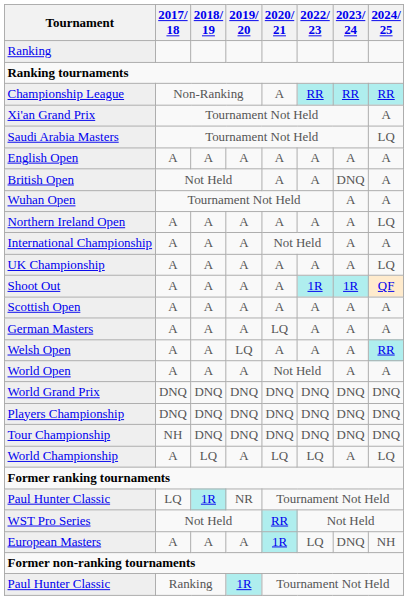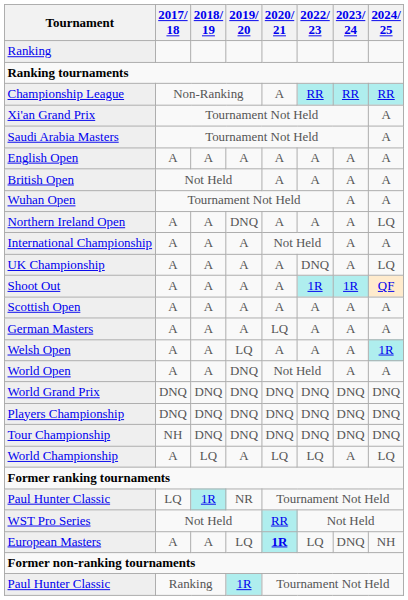 <table class="wikitable" style="font-size:85%;">
 <tr>
 <th>Tournament</th>
 <th><a href='#'>2017/<br>18</a></th>
 <th><a href='#'>2018/<br>19</a></th>
 <th><a href='#'>2019/<br>20</a></th>
 <th><a href='#'>2020/<br>21</a></th>
 <th><a href='#'>2022/<br>23</a></th>
 <th><a href='#'>2023/<br>24</a></th>
 <th><a href='#'>2024/<br>25</a></th>
 </tr>
 <tr>
 <td style="background:#EFEFEF;"><a href='#'>Ranking</a></td>
 <td align="center"></td>
 <td align="center"></td>
 <td align="center"></td>
 <td align="center"></td>
 <td align="center"></td>
 <td align="center"></td>
 <td align="center"></td>
 </tr>
 <tr>
 <td colspan="10"><strong>Ranking tournaments</strong></td>
 </tr>
 <tr>
 <td style="background:#EFEFEF;"><a href='#'>Championship League</a></td>
 <td align="center" colspan="3" style="color:#555555;">Non-Ranking</td>
 <td align="center" style="color:#555555;">A</td>
 <td align="center" style="background:#afeeee;"><a href='#'>RR</a></td>
 <td align="center" style="background:#afeeee;"><a href='#'>RR</a></td>
 <td align="center" style="background:#afeeee;"><a href='#'>RR</a></td>
 </tr>
 <tr>
 <td style="background:#EFEFEF;"><a href='#'>Xi'an Grand Prix</a></td>
 <td align="center" colspan="6" style="color:#555555;">Tournament Not Held</td>
 <td align="center" style="color:#555555;">A</td>
 </tr>
 <tr>
 <td style="background:#EFEFEF;"><a href='#'>Saudi Arabia Masters</a></td>
 <td align="center" colspan="6" style="color:#555555;">Tournament Not Held</td>
-<td align="center" style="color:#555555;">LQ</td>
+<td align="center" style="color:#555555;">A</td>
 </tr>
 <tr>
 <td style="background:#EFEFEF;"><a href='#'>English Open</a></td>
 <td align="center" style="color:#555555;">A</td>
 <td align="center" style="color:#555555;">A</td>
 <td align="center" style="color:#555555;">A</td>
 <td align="center" style="color:#555555;">A</td>
 <td align="center" style="color:#555555;">A</td>
 <td align="center" style="color:#555555;">A</td>
 <td align="center" style="color:#555555;">A</td>
 </tr>
 <tr>
 <td style="background:#EFEFEF;"><a href='#'>British Open</a></td>
 <td align="center" colspan="3" style="color:#555555;">Not Held</td>
 <td align="center" style="color:#555555;">A</td>
 <td align="center" style="color:#555555;">A</td>
-<td align="center" style="color:#555555;">DNQ</td>
+<td align="center" style="color:#555555;">A</td>
 <td align="center" style="color:#555555;">A</td>
 </tr>
 <tr>
 <td style="background:#EFEFEF;"><a href='#'>Wuhan Open</a></td>
 <td align="center" colspan="5" style="color:#555555;">Tournament Not Held</td>
 <td align="center" style="color:#555555;">A</td>
 <td align="center" style="color:#555555;">A</td>
 </tr>
 <tr>
 <td style="background:#EFEFEF;"><a href='#'>Northern Ireland Open</a></td>
 <td align="center" style="color:#555555;">A</td>
 <td align="center" style="color:#555555;">A</td>
-<td align="center" style="color:#555555;">A</td>
+<td align="center" style="color:#555555;">DNQ</td>
 <td align="center" style="color:#555555;">A</td>
 <td align="center" style="color:#555555;">A</td>
 <td align="center" style="color:#555555;">A</td>
 <td align="center" style="color:#555555;">LQ</td>
 </tr>
 <tr>
 <td style="background:#EFEFEF;"><a href='#'>International Championship</a></td>
 <td align="center" style="color:#555555;">A</td>
 <td align="center" style="color:#555555;">A</td>
 <td align="center" style="color:#555555;">A</td>
 <td align="center" colspan="2" style="color:#555555;">Not Held</td>
 <td align="center" style="color:#555555;">A</td>
 <td align="center" style="color:#555555;">A</td>
 </tr>
 <tr>
 <td style="background:#EFEFEF;"><a href='#'>UK Championship</a></td>
 <td align="center" style="color:#555555;">A</td>
 <td align="center" style="color:#555555;">A</td>
 <td align="center" style="color:#555555;">A</td>
 <td align="center" style="color:#555555;">A</td>
-<td align="center" style="color:#555555;">A</td>
+<td align="center" style="color:#555555;">DNQ</td>
 <td align="center" style="color:#555555;">A</td>
 <td align="center" style="color:#555555;">LQ</td>
 </tr>
 <tr>
 <td style="background:#EFEFEF;"><a href='#'>Shoot Out</a></td>
 <td align="center" style="color:#555555;">A</td>
 <td align="center" style="color:#555555;">A</td>
 <td align="center" style="color:#555555;">A</td>
 <td align="center" style="color:#555555;">A</td>
 <td align="center" style="background:#afeeee;"><a href='#'>1R</a></td>
 <td align="center" style="background:#afeeee;"><a href='#'>1R</a></td>
 <td align="center" style="background:#ffebcd;"><a href='#'>QF</a></td>
 </tr>
 <tr>
 <td style="background:#EFEFEF;"><a href='#'>Scottish Open</a></td>
 <td align="center" style="color:#555555;">A</td>
 <td align="center" style="color:#555555;">A</td>
 <td align="center" style="color:#555555;">A</td>
 <td align="center" style="color:#555555;">A</td>
 <td align="center" style="color:#555555;">A</td>
 <td align="center" style="color:#555555;">A</td>
 <td align="center" style="color:#555555;">A</td>
 </tr>
 <tr>
 <td style="background:#EFEFEF;"><a href='#'>German Masters</a></td>
 <td align="center" style="color:#555555;">A</td>
 <td align="center" style="color:#555555;">A</td>
 <td align="center" style="color:#555555;">A</td>
 <td align="center" style="color:#555555;">LQ</td>
 <td align="center" style="color:#555555;">A</td>
 <td align="center" style="color:#555555;">A</td>
 <td align="center" style="color:#555555;">A</td>
 </tr>
 <tr>
 <td style="background:#EFEFEF;"><a href='#'>Welsh Open</a></td>
 <td align="center" style="color:#555555;">A</td>
 <td align="center" style="color:#555555;">A</td>
 <td align="center" style="color:#555555;">LQ</td>
 <td align="center" style="color:#555555;">A</td>
 <td align="center" style="color:#555555;">A</td>
 <td align="center" style="color:#555555;">A</td>
-<td align="center" style="background:#afeeee;"><a href='#'>RR</a></td>
+<td align="center" style="background:#afeeee;"><a href='#'>1R</a></td>
 </tr>
 <tr>
 <td style="background:#EFEFEF;"><a href='#'>World Open</a></td>
 <td align="center" style="color:#555555;">A</td>
 <td align="center" style="color:#555555;">A</td>
-<td align="center" style="color:#555555;">A</td>
+<td align="center" style="color:#555555;">DNQ</td>
 <td align="center" colspan="2" style="color:#555555;">Not Held</td>
 <td align="center" style="color:#555555;">A</td>
 <td align="center" style="color:#555555;">A</td>
 </tr>
 <tr>
 <td style="background:#EFEFEF;"><a href='#'>World Grand Prix</a></td>
 <td align="center" style="color:#555555;">DNQ</td>
 <td align="center" style="color:#555555;">DNQ</td>
 <td align="center" style="color:#555555;">DNQ</td>
 <td align="center" style="color:#555555;">DNQ</td>
 <td align="center" style="color:#555555;">DNQ</td>
 <td align="center" style="color:#555555;">DNQ</td>
 <td align="center" style="color:#555555;">DNQ</td>
 </tr>
 <tr>
 <td style="background:#EFEFEF;"><a href='#'>Players Championship</a></td>
 <td align="center" style="color:#555555;">DNQ</td>
 <td align="center" style="color:#555555;">DNQ</td>
 <td align="center" style="color:#555555;">DNQ</td>
 <td align="center" style="color:#555555;">DNQ</td>
 <td align="center" style="color:#555555;">DNQ</td>
 <td align="center" style="color:#555555;">DNQ</td>
 <td align="center" style="color:#555555;">DNQ</td>
 </tr>
 <tr>
 <td style="background:#EFEFEF;"><a href='#'>Tour Championship</a></td>
 <td align="center" style="color:#555555;">NH</td>
 <td align="center" style="color:#555555;">DNQ</td>
 <td align="center" style="color:#555555;">DNQ</td>
 <td align="center" style="color:#555555;">DNQ</td>
 <td align="center" style="color:#555555;">DNQ</td>
 <td align="center" style="color:#555555;">DNQ</td>
 <td align="center" style="color:#555555;">DNQ</td>
 </tr>
 <tr>
 <td style="background:#EFEFEF;"><a href='#'>World Championship</a></td>
 <td align="center" style="color:#555555;">A</td>
 <td align="center" style="color:#555555;">LQ</td>
 <td align="center" style="color:#555555;">A</td>
 <td align="center" style="color:#555555;">LQ</td>
 <td align="center" style="color:#555555;">LQ</td>
 <td align="center" style="color:#555555;">A</td>
 <td align="center" style="color:#555555;">LQ</td>
 </tr>
 <tr>
 <td colspan="10"><strong>Former ranking tournaments</strong></td>
 </tr>
 <tr>
 <td style="background:#EFEFEF;"><a href='#'>Paul Hunter Classic</a></td>
 <td align="center" style="color:#555555;">LQ</td>
 <td align="center" style="background:#afeeee;"><a href='#'>1R</a></td>
 <td align="center" style="color:#555555;">NR</td>
 <td align="center" colspan="10" style="color:#555555;">Tournament Not Held</td>
 </tr>
 <tr>
 <td style="background:#EFEFEF;"><a href='#'>WST Pro Series</a></td>
 <td align="center" colspan="3" style="color:#555555;">Not Held</td>
 <td align="center" style="background:#afeeee;"><a href='#'>RR</a></td>
 <td align="center" colspan="3" style="color:#555555;">Not Held</td>
 </tr>
 <tr>
 <td style="background:#EFEFEF;"><a href='#'>European Masters</a></td>
 <td align="center" style="color:#555555;">A</td>
 <td align="center" style="color:#555555;">A</td>
-<td align="center" style="color:#555555;">A</td>
-<td align="center" style="background:#afeeee;"><a href='#'>1R</a></td>
+<td align="center" style="color:#555555;">LQ</td>
+<td align="center" style="background:#afeeee;"><strong><a href='#'>1R</a></strong></td>
 <td align="center" style="color:#555555;">LQ</td>
 <td align="center" style="color:#555555;">DNQ</td>
 <td align="center" style="color:#555555;">NH</td>
 </tr>
 <tr>
 <td colspan="10"><strong>Former non-ranking tournaments</strong></td>
 </tr>
 <tr>
 <td style="background:#EFEFEF;"><a href='#'>Paul Hunter Classic</a></td>
 <td align="center" colspan="2" style="color:#555555;">Ranking</td>
 <td align="center" style="background:#afeeee;"><a href='#'>1R</a></td>
 <td align="center" colspan="10" style="color:#555555;">Tournament Not Held</td>
 </tr>
 </table>
